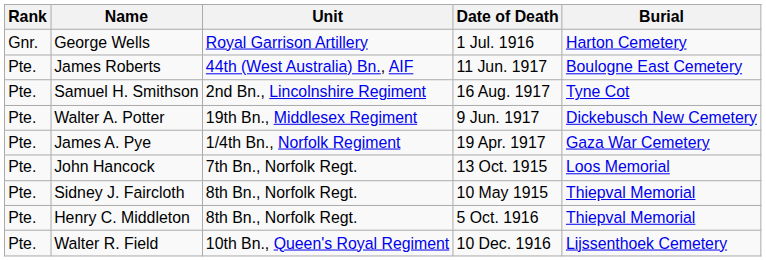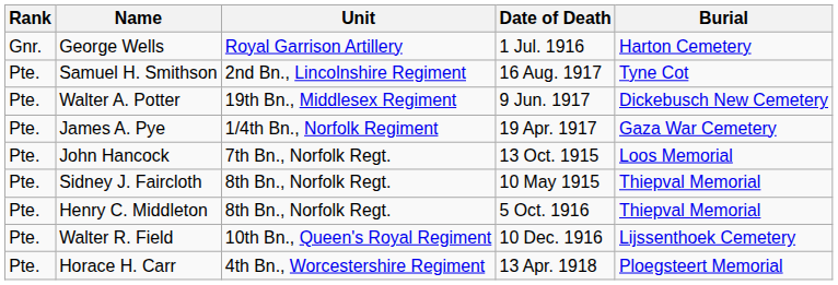 <table class="wikitable">
 <tr>
 <th>Rank</th>
 <th>Name</th>
 <th>Unit</th>
 <th>Date of Death</th>
 <th>Burial</th>
 </tr>
 <tr>
 <td>Gnr.</td>
 <td>George Wells</td>
 <td><a href='#'>Royal Garrison Artillery</a></td>
 <td>1 Jul. 1916</td>
 <td><a href='#'>Harton Cemetery</a></td>
-</tr>
-<tr>
-<td>Pte.</td>
-<td>James Roberts</td>
-<td><a href='#'>44th (West Australia) Bn.</a>, <a href='#'>AIF</a></td>
-<td>11 Jun. 1917</td>
-<td><a href='#'>Boulogne East Cemetery</a></td>
 </tr>
 <tr>
 <td>Pte.</td>
 <td>Samuel H. Smithson</td>
 <td>2nd Bn., <a href='#'>Lincolnshire Regiment</a></td>
 <td>16 Aug. 1917</td>
 <td><a href='#'>Tyne Cot</a></td>
 </tr>
 <tr>
 <td>Pte.</td>
 <td>Walter A. Potter</td>
 <td>19th Bn., <a href='#'>Middlesex Regiment</a></td>
 <td>9 Jun. 1917</td>
 <td><a href='#'>Dickebusch New Cemetery</a></td>
 </tr>
 <tr>
 <td>Pte.</td>
 <td>James A. Pye</td>
 <td>1/4th Bn., <a href='#'>Norfolk Regiment</a></td>
 <td>19 Apr. 1917</td>
 <td><a href='#'>Gaza War Cemetery</a></td>
 </tr>
 <tr>
 <td>Pte.</td>
 <td>John Hancock</td>
 <td>7th Bn., Norfolk Regt.</td>
 <td>13 Oct. 1915</td>
 <td><a href='#'>Loos Memorial</a></td>
 </tr>
 <tr>
 <td>Pte.</td>
 <td>Sidney J. Faircloth</td>
 <td>8th Bn., Norfolk Regt.</td>
 <td>10 May 1915</td>
 <td><a href='#'>Thiepval Memorial</a></td>
 </tr>
 <tr>
 <td>Pte.</td>
 <td>Henry C. Middleton</td>
 <td>8th Bn., Norfolk Regt.</td>
 <td>5 Oct. 1916</td>
 <td><a href='#'>Thiepval Memorial</a></td>
 </tr>
 <tr>
 <td>Pte.</td>
 <td>Walter R. Field</td>
 <td>10th Bn., <a href='#'>Queen's Royal Regiment</a></td>
 <td>10 Dec. 1916</td>
 <td><a href='#'>Lijssenthoek Cemetery</a></td>
 </tr>
+<tr>
+<td>Pte.</td>
+<td>Horace H. Carr</td>
+<td>4th Bn., <a href='#'>Worcestershire Regiment</a></td>
+<td>13 Apr. 1918</td>
+<td><a href='#'>Ploegsteert Memorial</a></td>
+</tr>
 </table>
